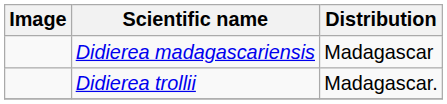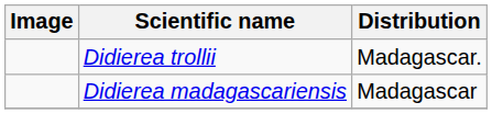 <table class="wikitable">
 <tr>
 <th>Image</th>
 <th>Scientific name</th>
 <th>Distribution</th>
 </tr>
 <tr>
 <td></td>
+<td><em><a href='#'>Didierea trollii</a></em></td>
+<td>Madagascar.</td>
+</tr>
+<tr>
+<td></td>
 <td><em><a href='#'>Didierea madagascariensis</a></em></td>
 <td>Madagascar</td>
 </tr>
 <tr>
-<td></td>
-<td><em><a href='#'>Didierea trollii</a></em></td>
-<td>Madagascar.</td>
-</tr>
-<tr>
 </tr>
 </table>
